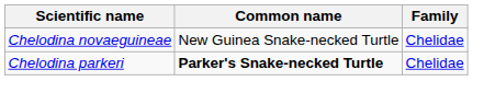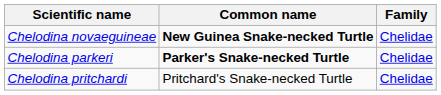 <table class="wikitable sortable">
 <tr>
 <th>Scientific name</th>
 <th>Common name</th>
 <th>Family</th>
 </tr>
 <tr>
 <td><em><a href='#'>Chelodina novaeguineae</a></em></td>
-<td>New Guinea Snake-necked Turtle</td>
+<td><strong>New Guinea Snake-necked Turtle</strong></td>
 <td><a href='#'>Chelidae</a></td>
 </tr>
 <tr>
 <td><em><a href='#'>Chelodina parkeri</a></em></td>
 <td><strong>Parker's Snake-necked Turtle</strong></td>
 <td><a href='#'>Chelidae</a></td>
 </tr>
+<tr>
+<td><em><a href='#'>Chelodina pritchardi</a></em></td>
+<td>Pritchard's Snake-necked Turtle</td>
+<td><a href='#'>Chelidae</a></td>
+</tr>
 </table>
